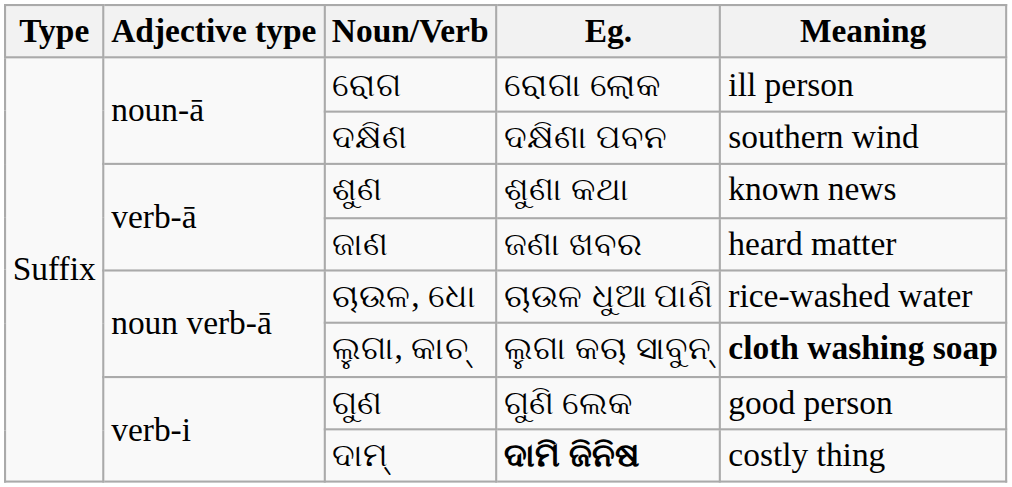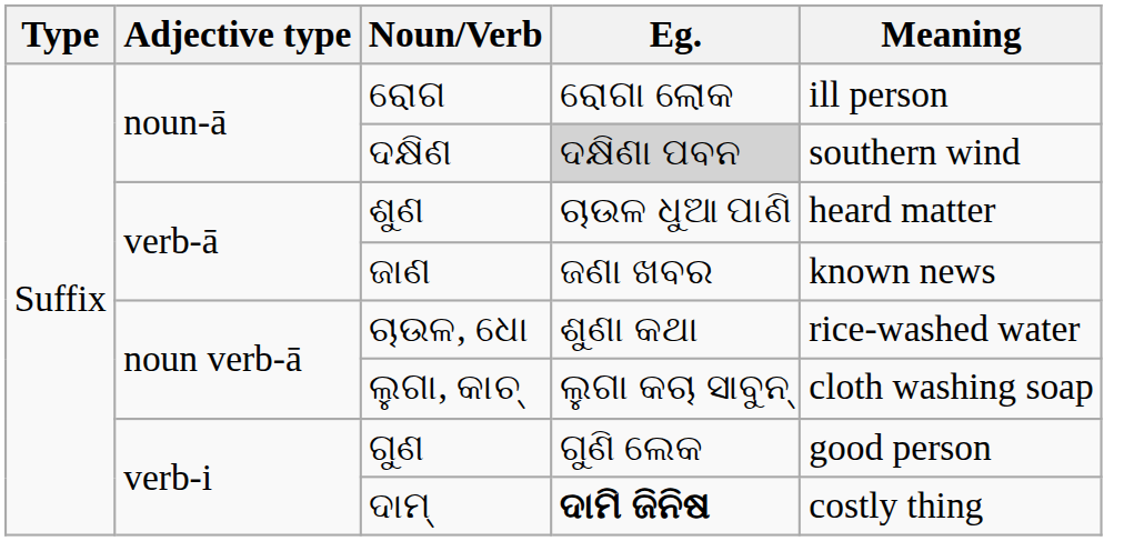 <table class="wikitable">
 <tr>
 <th>Type</th>
 <th>Adjective type</th>
 <th>Noun/Verb</th>
 <th>Eg.</th>
 <th>Meaning</th>
 </tr>
 <tr>
 <td rowspan="8">Suffix</td>
 <td rowspan="2">noun-ā</td>
 <td>ରୋଗ</td>
 <td>ରୋଗା ଲୋକ</td>
 <td>ill person</td>
 </tr>
 <tr>
 <td>ଦକ୍ଷିଣ</td>
-<td>ଦକ୍ଷିଣା ପବନ</td>
+<td style="background: lightgrey;">ଦକ୍ଷିଣା ପବନ</td>
 <td>southern wind</td>
 </tr>
 <tr>
 <td rowspan="2">verb-ā</td>
 <td>ଶୁଣ</td>
-<td>ଶୁଣା କଥା</td>
-<td>known news</td>
+<td>ଚାଉଳ ଧୁଆ ପାଣି</td>
+<td>heard matter</td>
 </tr>
 <tr>
 <td>ଜାଣ</td>
 <td>ଜଣା ଖବର</td>
-<td>heard matter</td>
+<td>known news</td>
 </tr>
 <tr>
 <td rowspan="2">noun verb-ā</td>
 <td>ଚାଉଳ, ଧୋ</td>
-<td>ଚାଉଳ ଧୁଆ ପାଣି</td>
+<td>ଶୁଣା କଥା</td>
 <td>rice-washed water</td>
 </tr>
 <tr>
 <td>ଲୁଗା, କାଚ୍</td>
 <td>ଲୁଗା କଚା ସାବୁନ୍</td>
-<td><strong>cloth washing soap</strong></td>
+<td>cloth washing soap</td>
 </tr>
 <tr>
 <td rowspan="2">verb-i</td>
 <td>ଗୁଣ</td>
 <td>ଗୁଣି ଲେକ</td>
 <td>good person</td>
 </tr>
 <tr>
 <td>ଦାମ୍</td>
 <td><strong>ଦାମି ଜିନିଷ</strong></td>
 <td>costly thing</td>
 </tr>
 </table>
